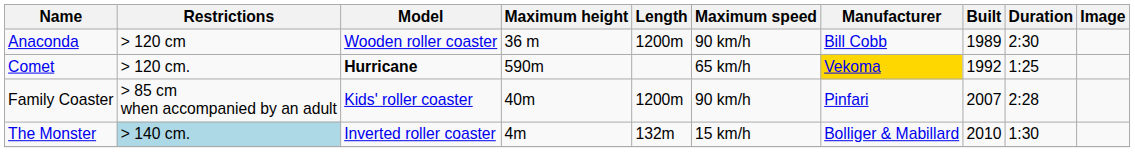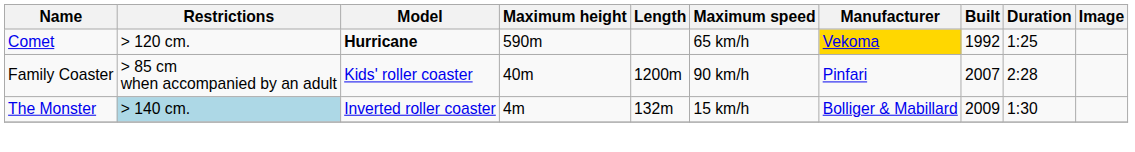 <table Class = "wikitable">
 <tr>
 <th>Name</th>
 <th>Restrictions</th>
 <th>Model</th>
 <th>Maximum height</th>
 <th>Length</th>
 <th>Maximum speed</th>
 <th>Manufacturer</th>
 <th>Built</th>
 <th>Duration</th>
 <th>Image</th>
-</tr>
-<tr ->
-<td><a href='#'>Anaconda</a></td>
-<td>> 120 cm</td>
-<td><a href='#'>Wooden roller coaster</a></td>
-<td>36 m</td>
-<td>1200m</td>
-<td>90 km/h</td>
-<td><a href='#'>Bill Cobb</a></td>
-<td>1989</td>
-<td>2:30</td>
-<td></td>
 </tr>
 <tr ->
 <td><a href='#'>Comet</a></td>
 <td>> 120 cm.</td>
 <td><strong>Hurricane</strong></td>
 <td>590m</td>
 <td></td>
 <td>65 km/h</td>
 <td style="background: gold;"><a href='#'>Vekoma</a></td>
 <td>1992</td>
 <td>1:25</td>
 <td></td>
 </tr>
 <tr ->
 <td>Family Coaster</td>
 <td>>  85 cm <br> when accompanied by an adult</td>
 <td><a href='#'>Kids' roller coaster</a></td>
 <td>40m</td>
 <td>1200m</td>
 <td>90 km/h</td>
 <td><a href='#'>Pinfari</a></td>
 <td>2007</td>
 <td>2:28</td>
 <td></td>
 </tr>
 <tr ->
 <td><a href='#'>The Monster</a></td>
 <td style="background: lightblue;">> 140 cm.</td>
 <td><a href='#'>Inverted roller coaster</a></td>
 <td>4m</td>
 <td>132m</td>
 <td>15 km/h</td>
 <td><a href='#'>Bolliger & Mabillard</a></td>
-<td>2010</td>
+<td>2009</td>
 <td>1:30</td>
 <td></td>
 </tr>
 <tr ->
 </tr>
 </table>
